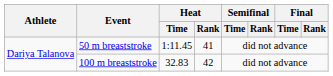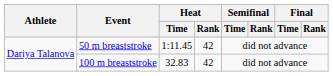 <table class=wikitable style="font-size:90%">
 <tr>
 <th rowspan="2">Athlete</th>
 <th rowspan="2">Event</th>
 <th colspan="2">Heat</th>
 <th colspan="2">Semifinal</th>
 <th colspan="2">Final</th>
 </tr>
 <tr style="font-size:95%">
 <th>Time</th>
 <th>Rank</th>
 <th>Time</th>
 <th>Rank</th>
 <th>Time</th>
 <th>Rank</th>
 </tr>
 <tr align=center>
 <td align=left rowspan=2><a href='#'>Dariya Talanova</a></td>
 <td align=left><a href='#'>50 m breaststroke</a></td>
 <td>1:11.45</td>
-<td>41</td>
+<td>42</td>
 <td colspan=4>did not advance</td>
 </tr>
 <tr align=center>
 <td align=left><a href='#'>100 m breaststroke</a></td>
 <td>32.83</td>
 <td>42</td>
 <td colspan=4>did not advance</td>
 </tr>
 </table>
